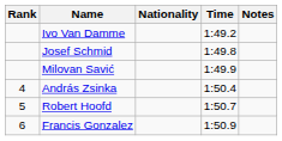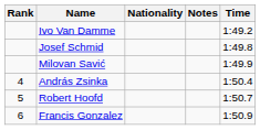 <table class="wikitable sortable" style="text-align:center">
 <tr>
 <th>Rank</th>
 <th>Name</th>
 <th>Nationality</th>
+<th>Notes</th>
 <th>Time</th>
-<th>Notes</th>
 </tr>
 <tr>
 <td></td>
 <td align="left"><a href='#'>Ivo Van Damme</a></td>
 <td align=left></td>
+<td></td>
 <td>1:49.2</td>
-<td></td>
 </tr>
 <tr>
 <td></td>
 <td align="left"><a href='#'>Josef Schmid</a></td>
 <td align=left></td>
+<td></td>
 <td>1:49.8</td>
-<td></td>
 </tr>
 <tr>
 <td></td>
 <td align="left"><a href='#'>Milovan Savić</a></td>
 <td align=left></td>
+<td></td>
 <td>1:49.9</td>
-<td></td>
 </tr>
 <tr>
 <td>4</td>
 <td align="left"><a href='#'>András Zsinka</a></td>
 <td align=left></td>
+<td></td>
 <td>1:50.4</td>
-<td></td>
 </tr>
 <tr>
 <td>5</td>
 <td align="left"><a href='#'>Robert Hoofd</a></td>
 <td align=left></td>
+<td></td>
 <td>1:50.7</td>
-<td></td>
 </tr>
 <tr>
 <td>6</td>
 <td align="left"><a href='#'>Francis Gonzalez</a></td>
 <td align=left></td>
+<td></td>
 <td>1:50.9</td>
-<td></td>
 </tr>
 </table>
